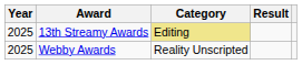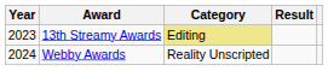 <table class="wikitable ">
 <tr>
 <th>Year</th>
 <th>Award</th>
 <th>Category</th>
 <th>Result</th>
 <th></th>
 </tr>
 <tr>
-<td>2025</td>
+<td>2023</td>
 <td><a href='#'>13th Streamy Awards</a></td>
 <td style="background: khaki;">Editing</td>
 <td></td>
 <td></td>
 </tr>
 <tr>
-<td>2025</td>
+<td>2024</td>
 <td><a href='#'>Webby Awards</a></td>
 <td>Reality Unscripted</td>
 <td></td>
 <td></td>
 </tr>
 </table>
